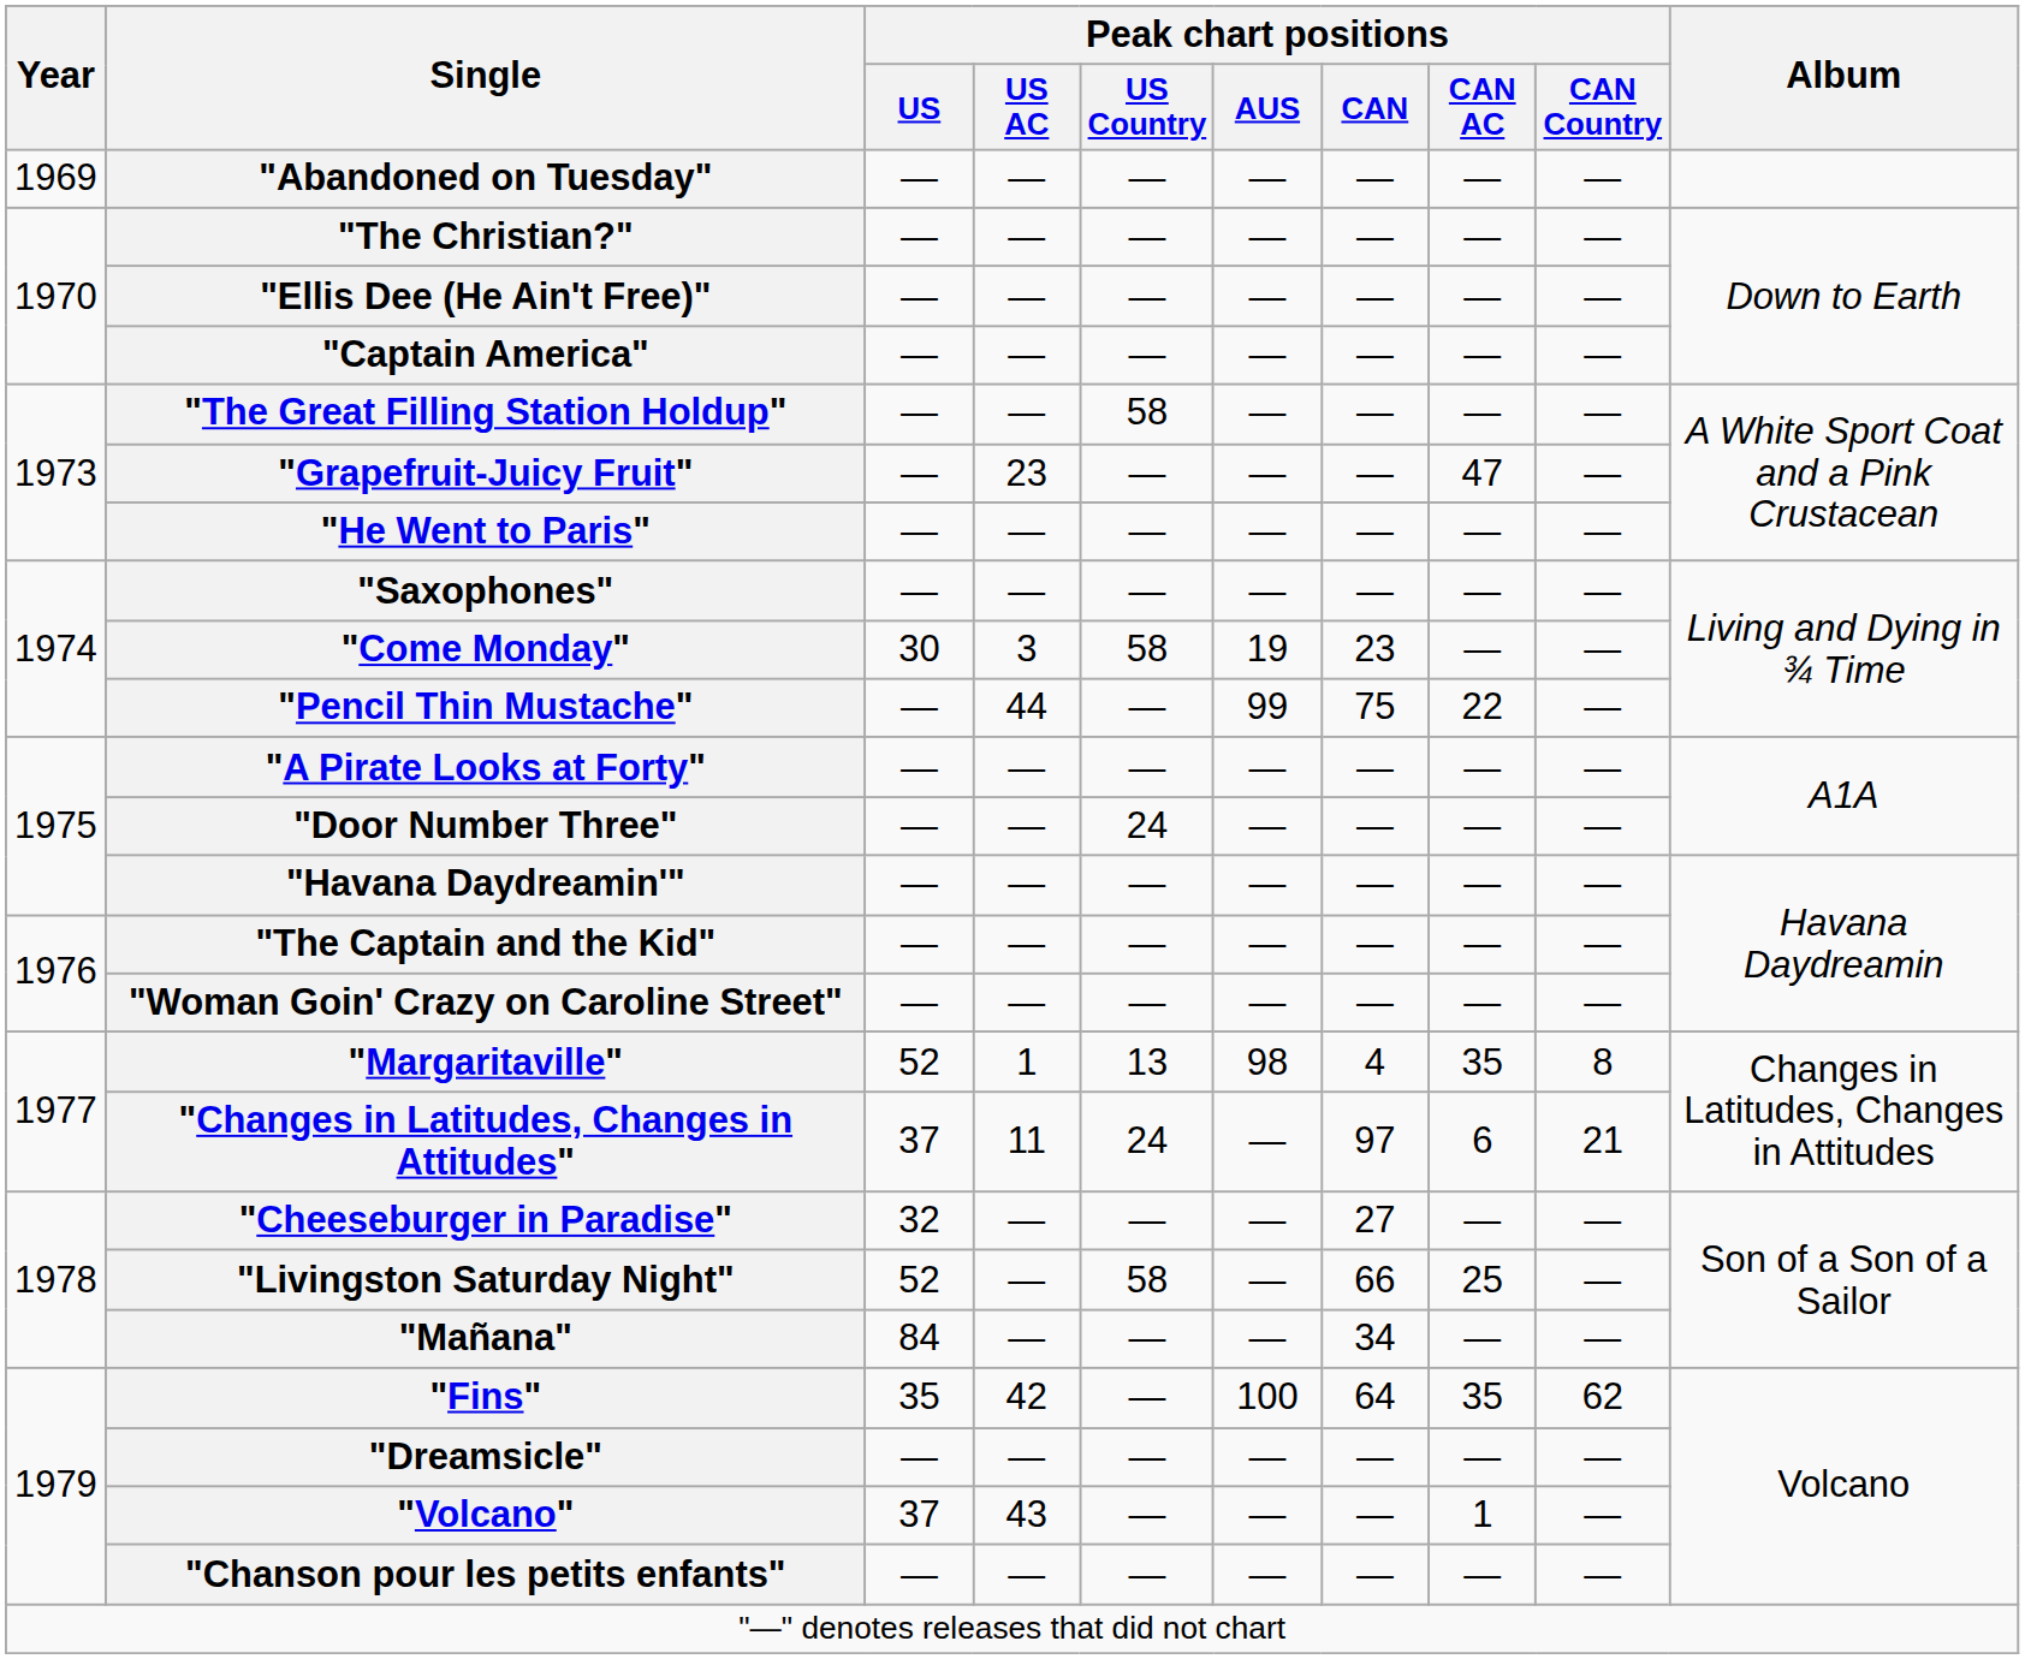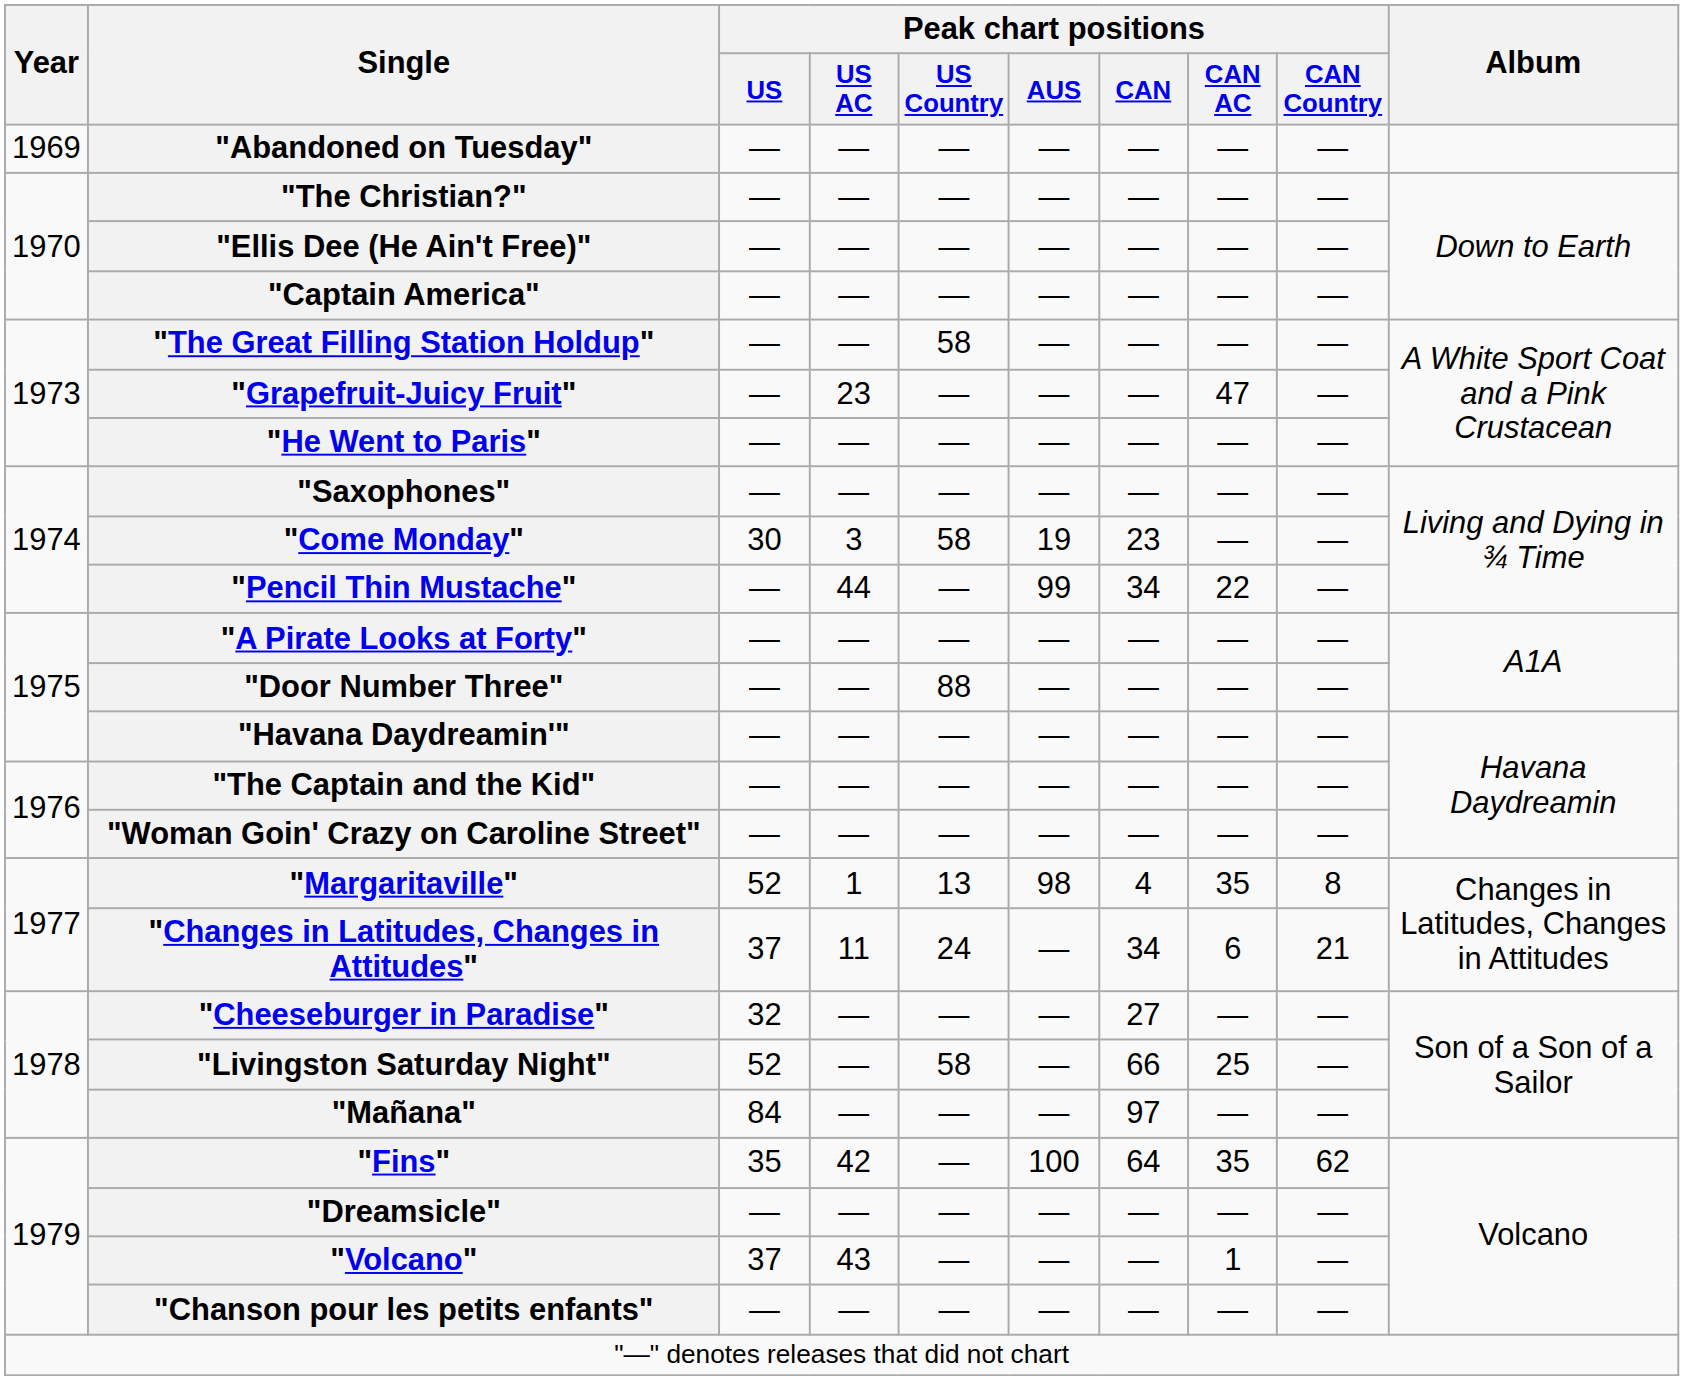 <table class="wikitable plainrowheaders" style="text-align:center;">
 <tr>
 <th rowspan="2">Year</th>
 <th rowspan="2" style="width:20em;">Single</th>
 <th colspan="7">Peak chart positions</th>
 <th rowspan="2">Album</th>
 </tr>
 <tr style="font-size:smaller;">
 <th width="40"><a href='#'>US</a><br></th>
 <th width="40"><a href='#'>US AC</a><br></th>
 <th width="40"><a href='#'>US Country</a><br></th>
 <th width="40"><a href='#'>AUS</a><br></th>
 <th width="40"><a href='#'>CAN</a><br></th>
 <th width="40"><a href='#'>CAN AC</a><br></th>
 <th width="40"><a href='#'>CAN Country</a><br></th>
 </tr>
 <tr>
 <td>1969</td>
 <th scope="row">"Abandoned on Tuesday"</th>
 <td>—</td>
 <td>—</td>
 <td>—</td>
 <td>—</td>
 <td>—</td>
 <td>—</td>
 <td>—</td>
 <td></td>
 </tr>
 <tr>
 <td rowspan="3">1970</td>
 <th scope="row">"The Christian?"</th>
 <td>—</td>
 <td>—</td>
 <td>—</td>
 <td>—</td>
 <td>—</td>
 <td>—</td>
 <td>—</td>
 <td rowspan="3"><em>Down to Earth</em></td>
 </tr>
 <tr>
 <th scope="row">"Ellis Dee (He Ain't Free)"</th>
 <td>—</td>
 <td>—</td>
 <td>—</td>
 <td>—</td>
 <td>—</td>
 <td>—</td>
 <td>—</td>
 </tr>
 <tr>
 <th scope="row">"Captain America"</th>
 <td>—</td>
 <td>—</td>
 <td>—</td>
 <td>—</td>
 <td>—</td>
 <td>—</td>
 <td>—</td>
 </tr>
 <tr>
 <td rowspan="3">1973</td>
 <th scope="row">"<a href='#'>The Great Filling Station Holdup</a>"</th>
 <td>—</td>
 <td>—</td>
 <td>58</td>
 <td>—</td>
 <td>—</td>
 <td>—</td>
 <td>—</td>
 <td rowspan="3"><em>A White Sport Coat and a Pink Crustacean</em></td>
 </tr>
 <tr>
 <th scope="row">"<a href='#'>Grapefruit-Juicy Fruit</a>"</th>
 <td>—</td>
 <td>23</td>
 <td>—</td>
 <td>—</td>
 <td>—</td>
 <td>47</td>
 <td>—</td>
 </tr>
 <tr>
 <th scope="row">"<a href='#'>He Went to Paris</a>"</th>
 <td>—</td>
 <td>—</td>
 <td>—</td>
 <td>—</td>
 <td>—</td>
 <td>—</td>
 <td>—</td>
 </tr>
 <tr>
 <td rowspan="3">1974</td>
 <th scope="row">"Saxophones"</th>
 <td>—</td>
 <td>—</td>
 <td>—</td>
 <td>—</td>
 <td>—</td>
 <td>—</td>
 <td>—</td>
 <td rowspan="3"><em>Living and Dying in ¾ Time</em></td>
 </tr>
 <tr>
 <th scope="row">"<a href='#'>Come Monday</a>"</th>
 <td>30</td>
 <td>3</td>
 <td>58</td>
 <td>19</td>
 <td>23</td>
 <td>—</td>
 <td>—</td>
 </tr>
 <tr>
 <th scope="row">"<a href='#'>Pencil Thin Mustache</a>"</th>
 <td>—</td>
 <td>44</td>
 <td>—</td>
 <td>99</td>
-<td>75</td>
+<td>34</td>
 <td>22</td>
 <td>—</td>
 </tr>
 <tr>
 <td rowspan="3">1975</td>
 <th scope="row">"<a href='#'>A Pirate Looks at Forty</a>"</th>
 <td>—</td>
 <td>—</td>
 <td>—</td>
 <td>—</td>
 <td>—</td>
 <td>—</td>
 <td>—</td>
 <td rowspan="2"><em>A1A</em></td>
 </tr>
 <tr>
 <th scope="row">"Door Number Three"</th>
 <td>—</td>
 <td>—</td>
-<td>24</td>
+<td>88</td>
 <td>—</td>
 <td>—</td>
 <td>—</td>
 <td>—</td>
 </tr>
 <tr>
 <th scope="row">"Havana Daydreamin'"</th>
 <td>—</td>
 <td>—</td>
 <td>—</td>
 <td>—</td>
 <td>—</td>
 <td>—</td>
 <td>—</td>
 <td rowspan="3"><em>Havana Daydreamin<strong></td>
 </tr>
 <tr>
 <td rowspan="2">1976</td>
 <th scope="row">"The Captain and the Kid"</th>
 <td>—</td>
 <td>—</td>
 <td>—</td>
 <td>—</td>
 <td>—</td>
 <td>—</td>
 <td>—</td>
 </tr>
 <tr>
 <th scope="row">"Woman Goin' Crazy on Caroline Street"</th>
 <td>—</td>
 <td>—</td>
 <td>—</td>
 <td>—</td>
 <td>—</td>
 <td>—</td>
 <td>—</td>
 </tr>
 <tr>
 <td rowspan="2">1977</td>
 <th scope="row">"<a href='#'>Margaritaville</a>"</th>
 <td>52</td>
 <td>1</td>
 <td>13</td>
 <td>98</td>
 <td>4</td>
 <td>35</td>
 <td>8</td>
 <td rowspan="2"></em>Changes in Latitudes, Changes in Attitudes<em></td>
 </tr>
 <tr>
 <th scope="row">"<a href='#'>Changes in Latitudes, Changes in Attitudes</a>"</th>
 <td>37</td>
 <td>11</td>
 <td>24</td>
 <td>—</td>
-<td>97</td>
+<td>34</td>
 <td>6</td>
 <td>21</td>
 </tr>
 <tr>
 <td rowspan="3">1978</td>
 <th scope="row">"<a href='#'>Cheeseburger in Paradise</a>"</th>
 <td>32</td>
 <td>—</td>
 <td>—</td>
 <td>—</td>
 <td>27</td>
 <td>—</td>
 <td>—</td>
 <td rowspan="3"></em>Son of a Son of a Sailor<em></td>
 </tr>
 <tr>
 <th scope="row">"Livingston Saturday Night"</th>
 <td>52</td>
 <td>—</td>
 <td>58</td>
 <td>—</td>
 <td>66</td>
 <td>25</td>
 <td>—</td>
 </tr>
 <tr>
 <th scope="row">"Mañana"</th>
 <td>84</td>
 <td>—</td>
 <td>—</td>
 <td>—</td>
-<td>34</td>
+<td>97</td>
 <td>—</td>
 <td>—</td>
 </tr>
 <tr>
 <td rowspan="4">1979</td>
 <th scope="row">"<a href='#'>Fins</a>"</th>
 <td>35</td>
 <td>42</td>
 <td>—</td>
 <td>100</td>
 <td>64</td>
 <td>35</td>
 <td>62</td>
 <td rowspan="4"></em>Volcano<em></td>
 </tr>
 <tr>
 <th scope="row">"Dreamsicle"</th>
 <td>—</td>
 <td>—</td>
 <td>—</td>
 <td>—</td>
 <td>—</td>
 <td>—</td>
 <td>—</td>
 </tr>
 <tr>
 <th scope="row">"<a href='#'>Volcano</a>"</th>
 <td>37</td>
 <td>43</td>
 <td>—</td>
 <td>—</td>
 <td>—</td>
 <td>1</td>
 <td>—</td>
 </tr>
 <tr>
 <th scope="row">"Chanson pour les petits enfants"</th>
 <td>—</td>
 <td>—</td>
 <td>—</td>
 <td>—</td>
 <td>—</td>
 <td>—</td>
 <td>—</td>
 </tr>
 <tr>
 <td colspan="10" style="font-size: 85%">"—" denotes releases that did not chart</td>
 </tr>
 </table>
